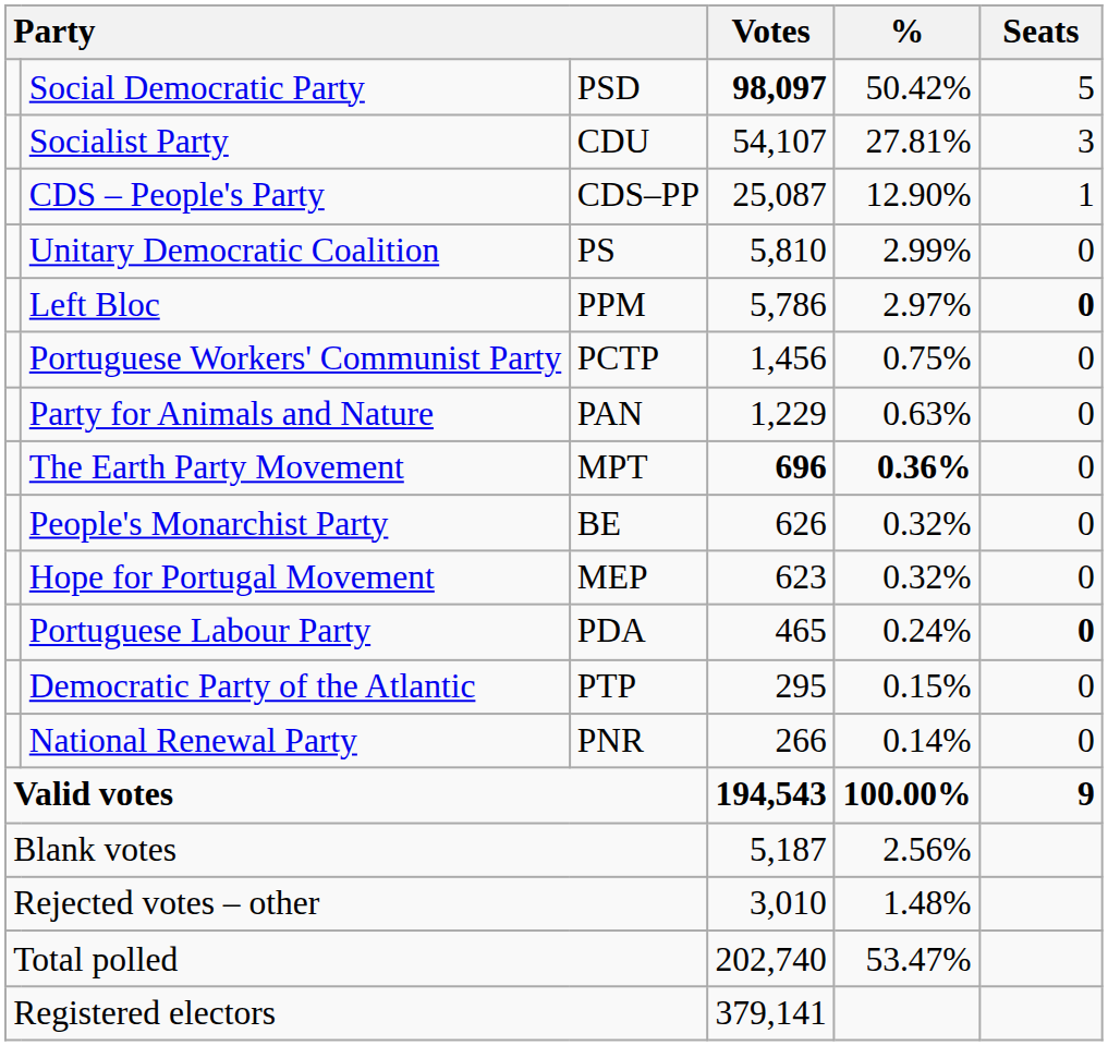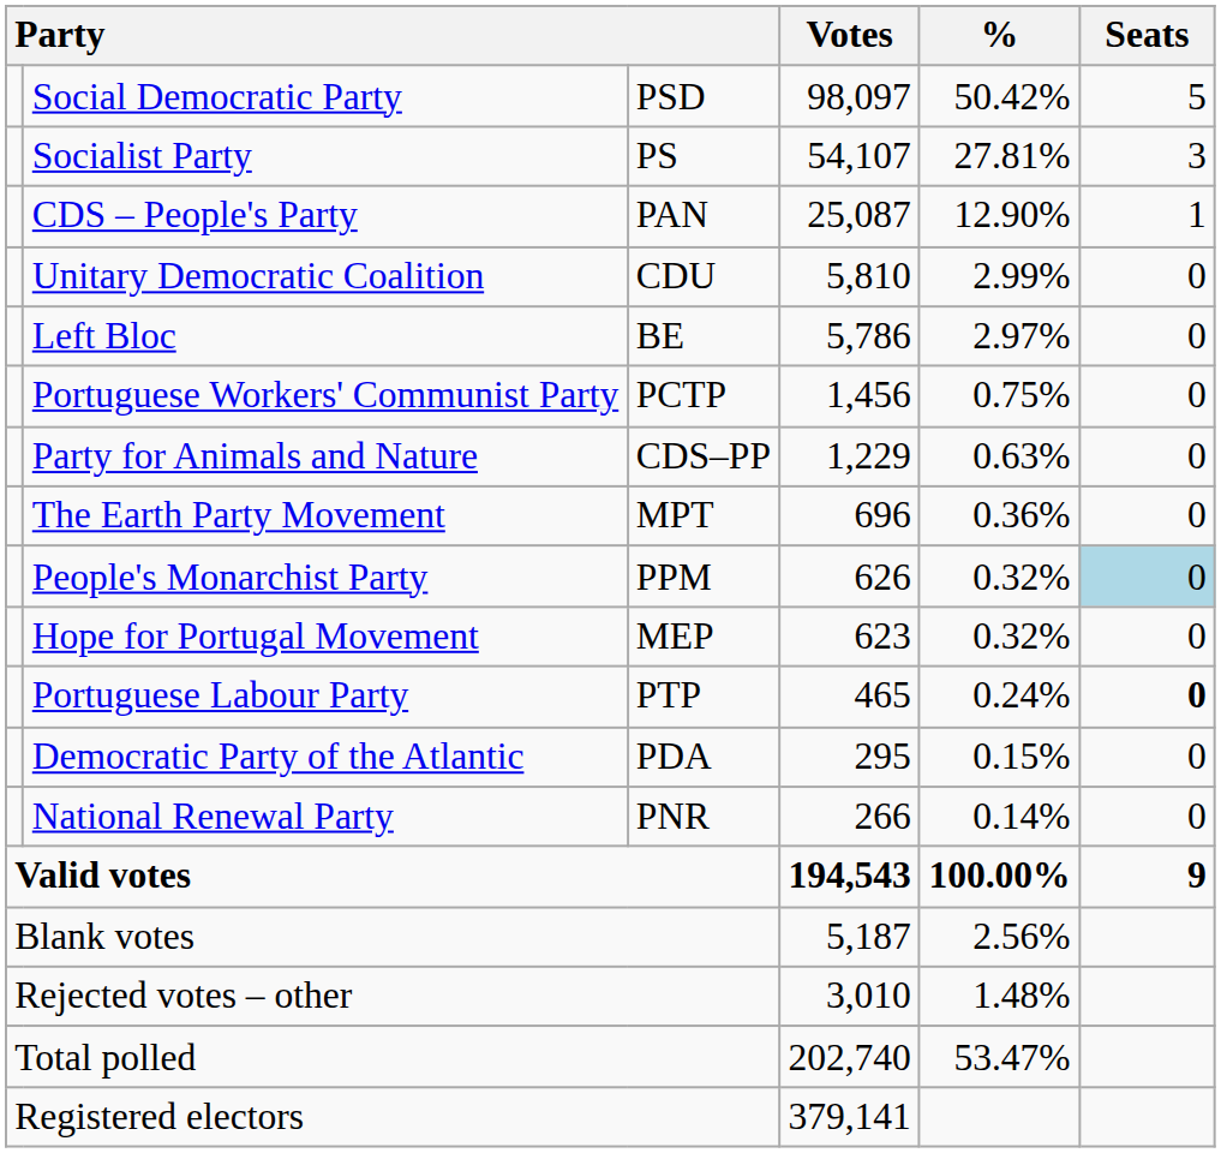 <table class="wikitable" border="1" style="text-align:right;">
 <tr>
 <th style="text-align:left;" colspan=3>Party</th>
 <th align=center width="50">Votes</th>
 <th align=center width="50">%</th>
 <th align=center width="50">Seats</th>
 </tr>
 <tr>
 <td></td>
 <td align=left><a href='#'>Social Democratic Party</a></td>
 <td align=left>PSD</td>
-<td><strong>98,097</strong></td>
+<td>98,097</td>
 <td>50.42%</td>
 <td>5</td>
 </tr>
 <tr>
 <td></td>
 <td align=left><a href='#'>Socialist Party</a></td>
-<td align=left>CDU</td>
+<td align=left>PS</td>
 <td>54,107</td>
 <td>27.81%</td>
 <td>3</td>
 </tr>
 <tr>
 <td></td>
 <td align=left><a href='#'>CDS – People's Party</a></td>
-<td align=left style="white-space: nowrap;">CDS–PP</td>
+<td align=left>PAN</td>
 <td>25,087</td>
 <td>12.90%</td>
 <td>1</td>
 </tr>
 <tr>
 <td></td>
 <td align=left style="white-space: nowrap;"><a href='#'>Unitary Democratic Coalition</a></td>
-<td align=left>PS</td>
+<td align=left>CDU</td>
 <td>5,810</td>
 <td>2.99%</td>
 <td>0</td>
 </tr>
 <tr>
 <td></td>
 <td align=left><a href='#'>Left Bloc</a></td>
-<td align=left>PPM</td>
+<td align=left>BE</td>
 <td>5,786</td>
 <td>2.97%</td>
-<td><strong>0</strong></td>
+<td>0</td>
 </tr>
 <tr>
 <td></td>
 <td align=left><a href='#'>Portuguese Workers' Communist Party</a></td>
 <td align=left>PCTP</td>
 <td>1,456</td>
 <td>0.75%</td>
 <td>0</td>
 </tr>
 <tr>
 <td></td>
 <td align=left><a href='#'>Party for Animals and Nature</a></td>
-<td align=left>PAN</td>
+<td align=left style="white-space: nowrap;">CDS–PP</td>
 <td>1,229</td>
 <td>0.63%</td>
 <td>0</td>
 </tr>
 <tr>
 <td></td>
 <td align=left><a href='#'>The Earth Party Movement</a></td>
 <td align=left>MPT</td>
-<td><strong>696</strong></td>
-<td><strong>0.36%</strong></td>
+<td>696</td>
+<td>0.36%</td>
 <td>0</td>
 </tr>
 <tr>
 <td></td>
 <td align=left><a href='#'>People's Monarchist Party</a></td>
-<td align=left>BE</td>
+<td align=left>PPM</td>
 <td>626</td>
 <td>0.32%</td>
-<td>0</td>
+<td style="background: lightblue;">0</td>
 </tr>
 <tr>
 <td></td>
 <td align=left><a href='#'>Hope for Portugal Movement</a></td>
 <td align=left>MEP</td>
 <td>623</td>
 <td>0.32%</td>
 <td>0</td>
 </tr>
 <tr>
 <td></td>
 <td align=left><a href='#'>Portuguese Labour Party</a></td>
-<td align=left>PDA</td>
+<td align=left>PTP</td>
 <td>465</td>
 <td>0.24%</td>
 <td><strong>0</strong></td>
 </tr>
 <tr>
 <td></td>
 <td align=left><a href='#'>Democratic Party of the Atlantic</a></td>
-<td align=left>PTP</td>
+<td align=left>PDA</td>
 <td>295</td>
 <td>0.15%</td>
 <td>0</td>
 </tr>
 <tr>
 <td></td>
 <td align=left><a href='#'>National Renewal Party</a></td>
 <td align=left>PNR</td>
 <td>266</td>
 <td>0.14%</td>
 <td>0</td>
 </tr>
 <tr style="font-weight:bold">
 <td align=left colspan=3>Valid votes</td>
 <td>194,543</td>
 <td>100.00%</td>
 <td>9</td>
 </tr>
 <tr>
 <td align=left colspan=3>Blank votes</td>
 <td>5,187</td>
 <td>2.56%</td>
 <td></td>
 </tr>
 <tr>
 <td align=left colspan=3>Rejected votes – other</td>
 <td>3,010</td>
 <td>1.48%</td>
 <td></td>
 </tr>
 <tr>
 <td align=left colspan=3>Total polled</td>
 <td>202,740</td>
 <td>53.47%</td>
 <td></td>
 </tr>
 <tr>
 <td align=left colspan=3>Registered electors</td>
 <td>379,141</td>
 <td></td>
 <td></td>
 </tr>
 </table>
